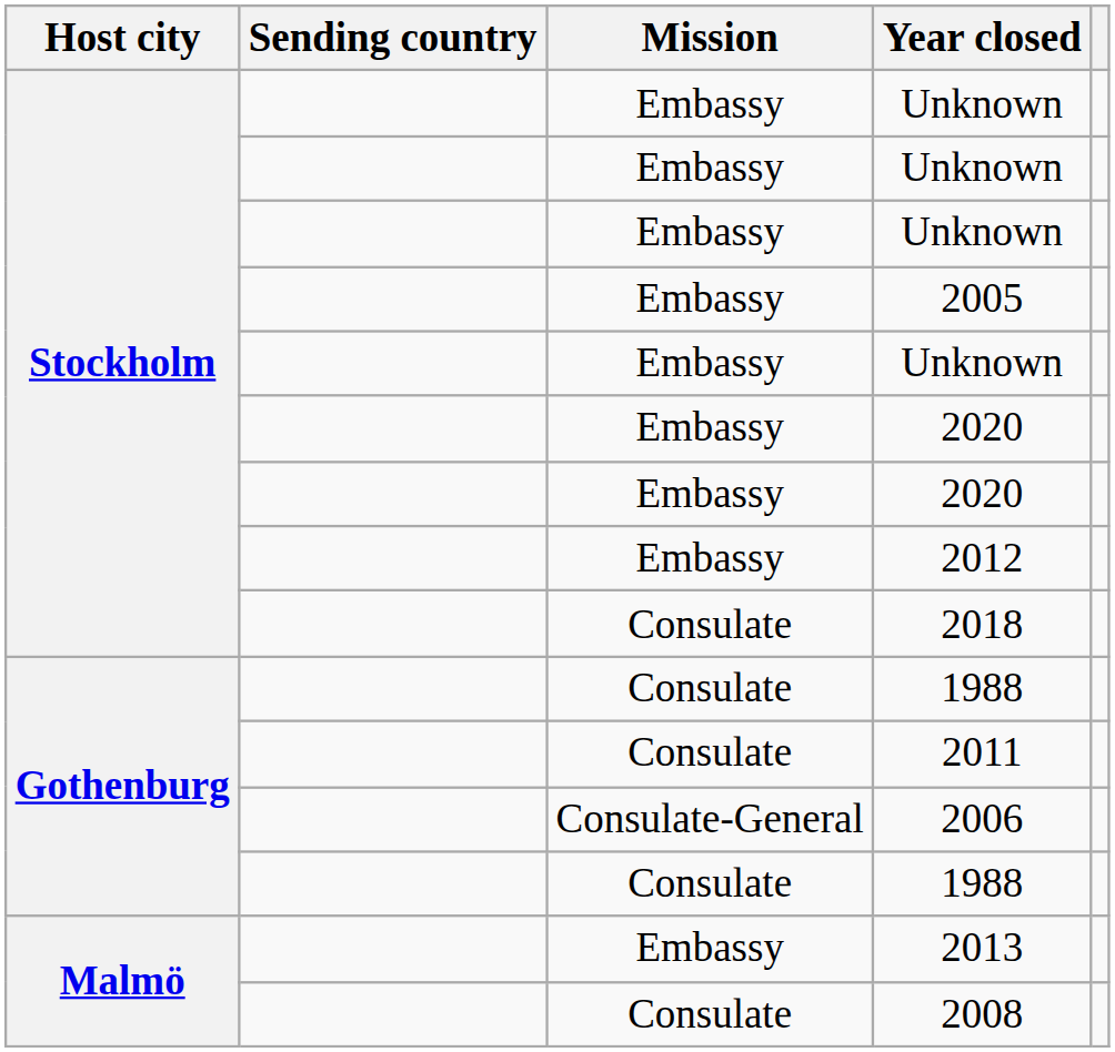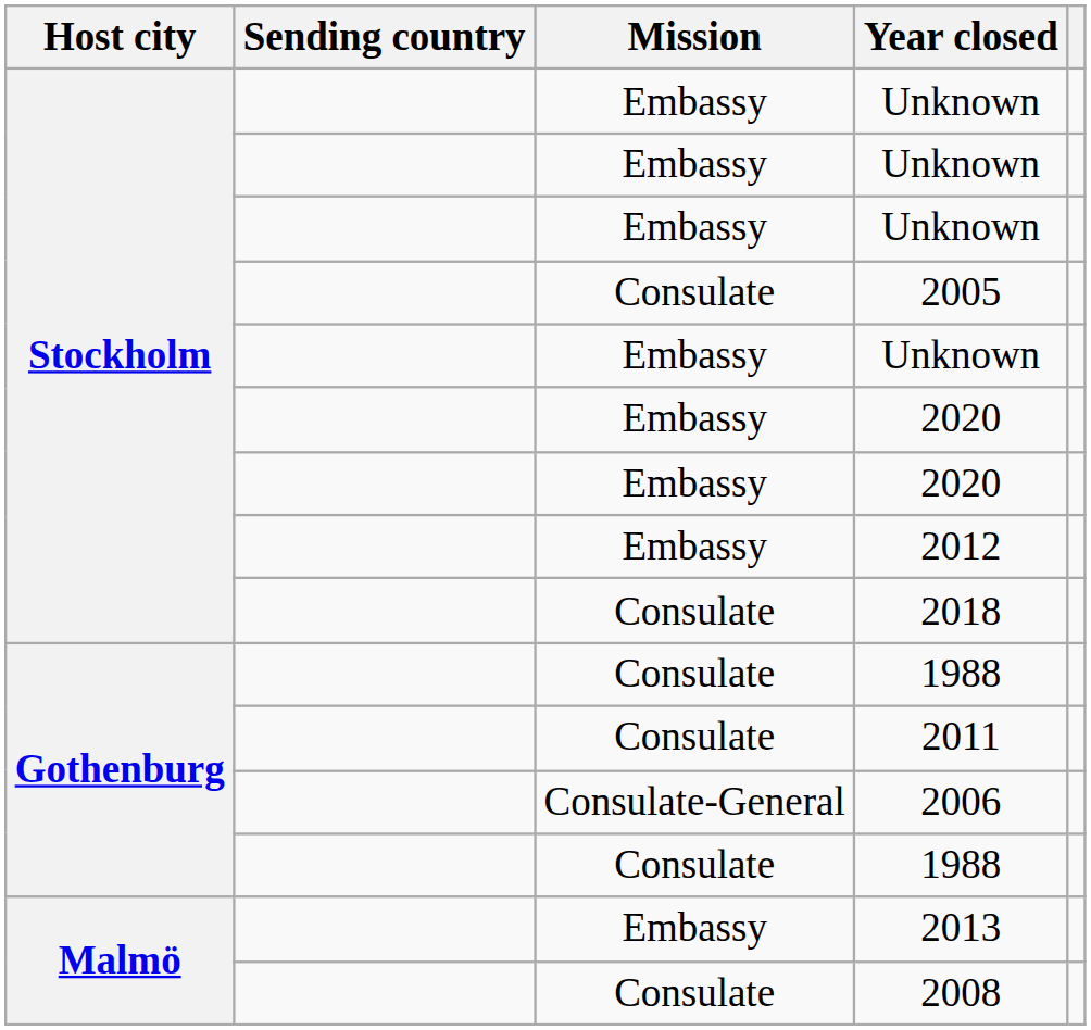 <table class="wikitable plainrowheaders">
 <tr>
 <th scope="col">Host city</th>
 <th scope="col">Sending country</th>
 <th scope="col">Mission</th>
 <th scope="col">Year closed</th>
 <th scope="col"></th>
 </tr>
 <tr>
 <th rowspan="9"><a href='#'>Stockholm</a></th>
 <td></td>
 <td style="text-align:center;">Embassy</td>
 <td style="text-align:center;">Unknown</td>
 <td style="text-align:center;"></td>
 </tr>
 <tr>
 <td></td>
 <td style="text-align:center;">Embassy</td>
 <td style="text-align:center;">Unknown</td>
 <td style="text-align:center;"></td>
 </tr>
 <tr>
 <td></td>
 <td style="text-align:center;">Embassy</td>
 <td style="text-align:center;">Unknown</td>
 <td style="text-align:center;"></td>
 </tr>
 <tr>
 <td></td>
-<td style="text-align:center;">Embassy</td>
+<td style="text-align:center;">Consulate</td>
 <td style="text-align:center;">2005</td>
 <td style="text-align:center;"></td>
 </tr>
 <tr>
 <td></td>
 <td style="text-align:center;">Embassy</td>
 <td style="text-align:center;">Unknown</td>
 <td style="text-align:center;"></td>
 </tr>
 <tr>
 <td></td>
 <td style="text-align:center;">Embassy</td>
 <td style="text-align:center;">2020</td>
 <td style="text-align:center;"></td>
 </tr>
 <tr>
 <td></td>
 <td style="text-align:center;">Embassy</td>
 <td style="text-align:center;">2020</td>
 <td style="text-align:center;"></td>
 </tr>
 <tr>
 <td></td>
 <td style="text-align:center;">Embassy</td>
 <td style="text-align:center;">2012</td>
 <td style="text-align:center;"></td>
 </tr>
 <tr>
 <td></td>
 <td style="text-align:center;">Consulate</td>
 <td style="text-align:center;">2018</td>
 <td style="text-align:center;"></td>
 </tr>
 <tr>
 <th rowspan="4"><a href='#'>Gothenburg</a></th>
 <td></td>
 <td style="text-align:center;">Consulate</td>
 <td style="text-align:center;">1988</td>
 <td></td>
 </tr>
 <tr>
 <td></td>
 <td style="text-align:center;">Consulate</td>
 <td style="text-align:center;">2011</td>
 <td style="text-align:center;"></td>
 </tr>
 <tr>
 <td></td>
 <td style="text-align:center;">Consulate-General</td>
 <td style="text-align:center;">2006</td>
 <td></td>
 </tr>
 <tr>
 <td></td>
 <td style="text-align:center;">Consulate</td>
 <td style="text-align:center;">1988</td>
 <td style="text-align:center;"></td>
 </tr>
 <tr>
 <th rowspan="2"><a href='#'>Malmö</a></th>
 <td></td>
 <td style="text-align:center;">Embassy</td>
 <td style="text-align:center;">2013</td>
 <td style="text-align:center;"></td>
 </tr>
 <tr>
 <td></td>
 <td style="text-align:center;">Consulate</td>
 <td style="text-align:center;">2008</td>
 <td style="text-align:center;"></td>
 </tr>
 </table>
